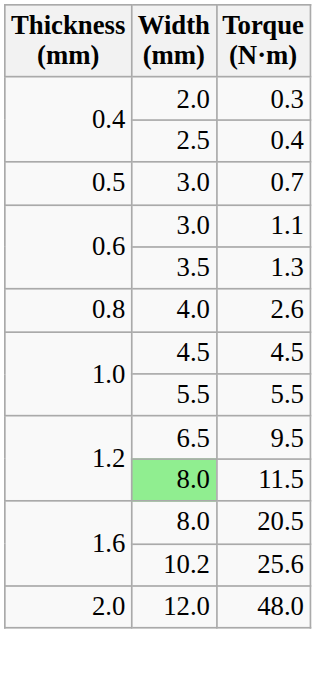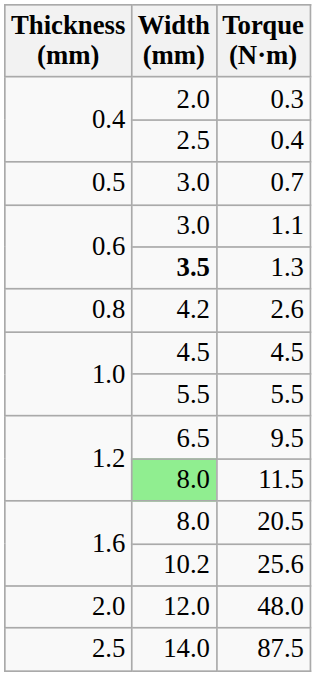 <table class="wikitable floatright" style="text-align:right">
 <tr>
 <th>Thickness<br>(mm)</th>
 <th>Width<br>(mm)</th>
 <th>Torque<br>(N·m)</th>
 </tr>
 <tr>
 <td rowspan="2">0.4</td>
 <td>2.0</td>
 <td>0.3</td>
 </tr>
 <tr>
 <td>2.5</td>
 <td>0.4</td>
 </tr>
 <tr>
 <td>0.5</td>
 <td>3.0</td>
 <td>0.7</td>
 </tr>
 <tr>
 <td rowspan="2">0.6</td>
 <td>3.0</td>
 <td>1.1</td>
 </tr>
 <tr>
-<td>3.5</td>
+<td><strong>3.5</strong></td>
 <td>1.3</td>
 </tr>
 <tr>
 <td>0.8</td>
-<td>4.0</td>
+<td>4.2</td>
 <td>2.6</td>
 </tr>
 <tr>
 <td rowspan="2">1.0</td>
 <td>4.5</td>
 <td>4.5</td>
 </tr>
 <tr>
 <td>5.5</td>
 <td>5.5</td>
 </tr>
 <tr>
 <td rowspan="2">1.2</td>
 <td>6.5</td>
 <td>9.5</td>
 </tr>
 <tr>
 <td style="background: lightgreen;">8.0</td>
 <td>11.5</td>
 </tr>
 <tr>
 <td rowspan="2">1.6</td>
 <td>8.0</td>
 <td>20.5</td>
 </tr>
 <tr>
 <td>10.2</td>
 <td>25.6</td>
 </tr>
 <tr>
 <td>2.0</td>
 <td>12.0</td>
 <td>48.0</td>
 </tr>
+<tr>
+<td>2.5</td>
+<td>14.0</td>
+<td>87.5</td>
+</tr>
 </table>
